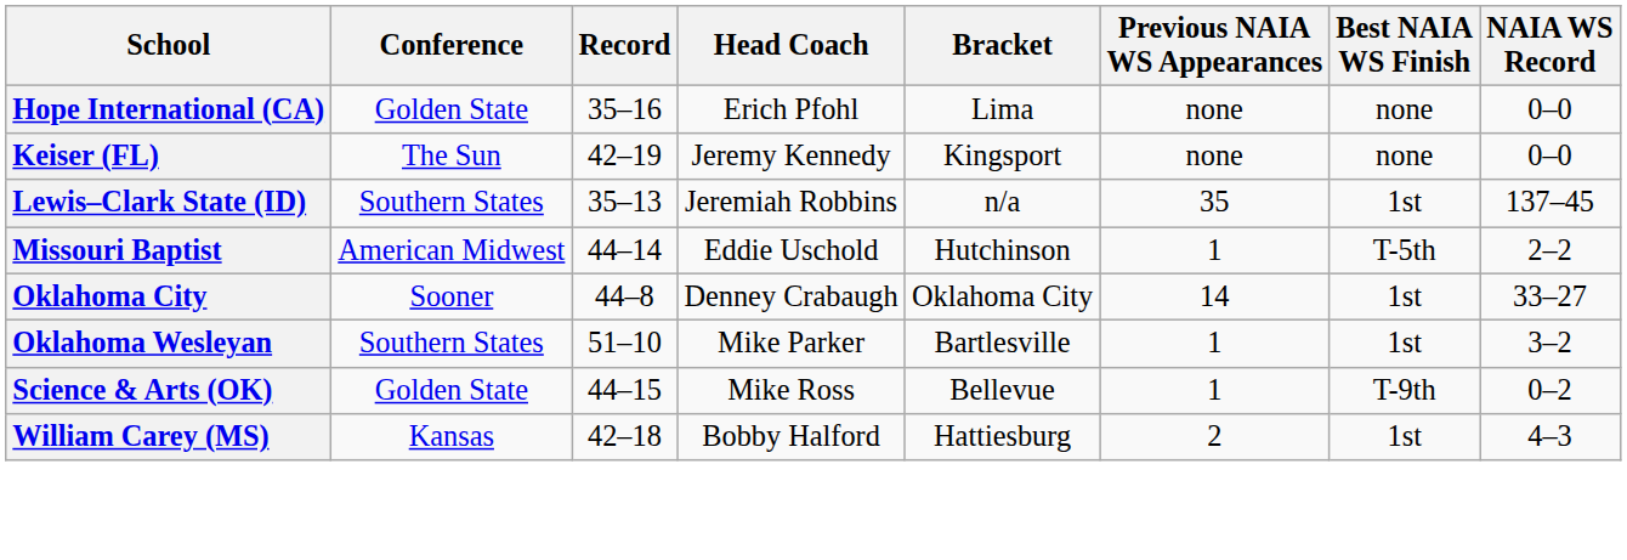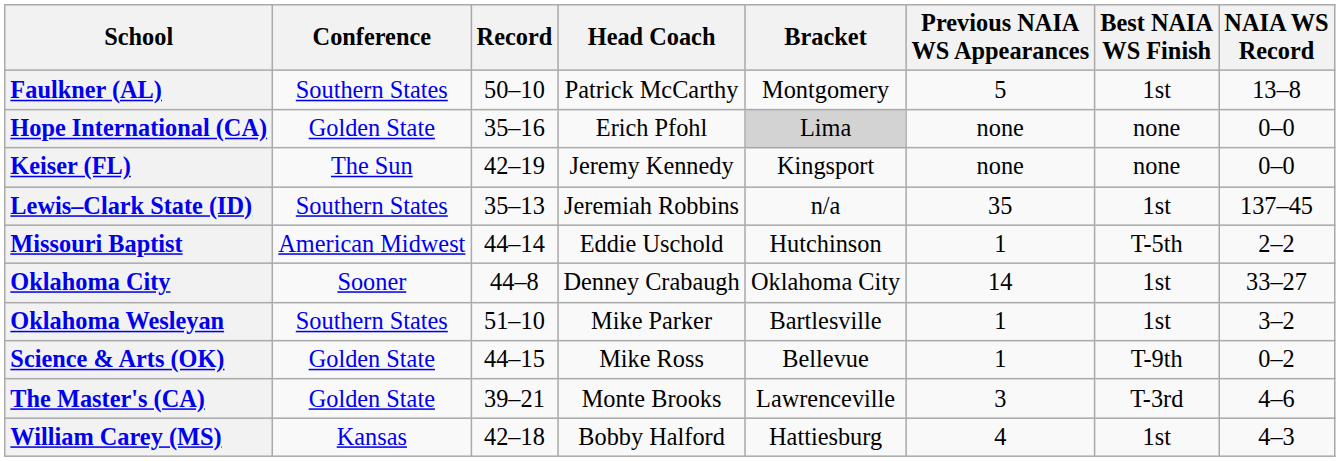 <table class="wikitable sortable plainrowheaders" style="text-align:center">
 <tr>
 <th scope="col">School</th>
 <th scope="col">Conference</th>
 <th scope="col">Record</th>
 <th scope="col">Head Coach</th>
 <th scope="col">Bracket</th>
 <th scope="col">Previous NAIA<br>WS Appearances</th>
 <th scope="col">Best NAIA<br>WS Finish</th>
 <th scope="col">NAIA WS<br>Record</th>
 </tr>
 <tr>
+<th scope="row" style="text-align:left"><a href='#'>Faulkner (AL)</a></th>
+<td><a href='#'>Southern States</a></td>
+<td>50–10</td>
+<td>Patrick McCarthy</td>
+<td>Montgomery</td>
+<td>5<br></td>
+<td>1st<br></td>
+<td>13–8</td>
+</tr>
+<tr>
 <th scope="row" style="text-align:left"><a href='#'>Hope International (CA)</a></th>
 <td><a href='#'>Golden State</a></td>
 <td>35–16</td>
 <td>Erich Pfohl</td>
-<td>Lima</td>
+<td style="background: lightgrey;">Lima</td>
 <td>none</td>
 <td>none</td>
 <td>0–0</td>
 </tr>
 <tr>
 <th scope="row" style="text-align:left"><a href='#'>Keiser (FL)</a></th>
 <td><a href='#'>The Sun</a></td>
 <td>42–19</td>
 <td>Jeremy Kennedy</td>
 <td>Kingsport</td>
 <td>none</td>
 <td>none</td>
 <td>0–0</td>
 </tr>
 <tr>
 <th scope="row" style="text-align:left"><a href='#'>Lewis–Clark State (ID)</a></th>
 <td><a href='#'>Southern States</a></td>
 <td>35–13</td>
 <td>Jeremiah Robbins</td>
 <td>n/a</td>
 <td>35<br></td>
 <td>1st<br></td>
 <td>137–45</td>
 </tr>
 <tr>
 <th scope="row" style="text-align:left"><a href='#'>Missouri Baptist</a></th>
 <td><a href='#'>American Midwest</a></td>
 <td>44–14</td>
 <td>Eddie Uschold</td>
 <td>Hutchinson</td>
 <td>1<br></td>
 <td>T-5th<br></td>
 <td>2–2</td>
 </tr>
 <tr>
 <th scope="row" style="text-align:left"><a href='#'>Oklahoma City</a></th>
 <td><a href='#'>Sooner</a></td>
 <td>44–8</td>
 <td>Denney Crabaugh</td>
 <td>Oklahoma City</td>
 <td>14<br></td>
 <td>1st<br></td>
 <td>33–27</td>
 </tr>
 <tr>
 <th scope="row" style="text-align:left"><a href='#'>Oklahoma Wesleyan</a></th>
 <td><a href='#'>Southern States</a></td>
 <td>51–10</td>
 <td>Mike Parker</td>
 <td>Bartlesville</td>
 <td>1<br></td>
 <td>1st<br></td>
 <td>3–2</td>
 </tr>
 <tr>
 <th scope="row" style="text-align:left"><a href='#'>Science & Arts (OK)</a></th>
 <td><a href='#'>Golden State</a></td>
 <td>44–15</td>
 <td>Mike Ross</td>
 <td>Bellevue</td>
 <td>1<br></td>
 <td>T-9th<br></td>
 <td>0–2</td>
 </tr>
 <tr>
+<th scope="row" style="text-align:left"><a href='#'>The Master's (CA)</a></th>
+<td><a href='#'>Golden State</a></td>
+<td>39–21</td>
+<td>Monte Brooks</td>
+<td>Lawrenceville</td>
+<td>3<br></td>
+<td>T-3rd<br></td>
+<td>4–6</td>
+</tr>
+<tr>
 <th scope="row" style="text-align:left"><a href='#'>William Carey (MS)</a></th>
 <td><a href='#'>Kansas</a></td>
 <td>42–18</td>
 <td>Bobby Halford</td>
 <td>Hattiesburg</td>
-<td>2<br></td>
+<td>4<br></td>
 <td>1st<br></td>
 <td>4–3</td>
 </tr>
 </table>
